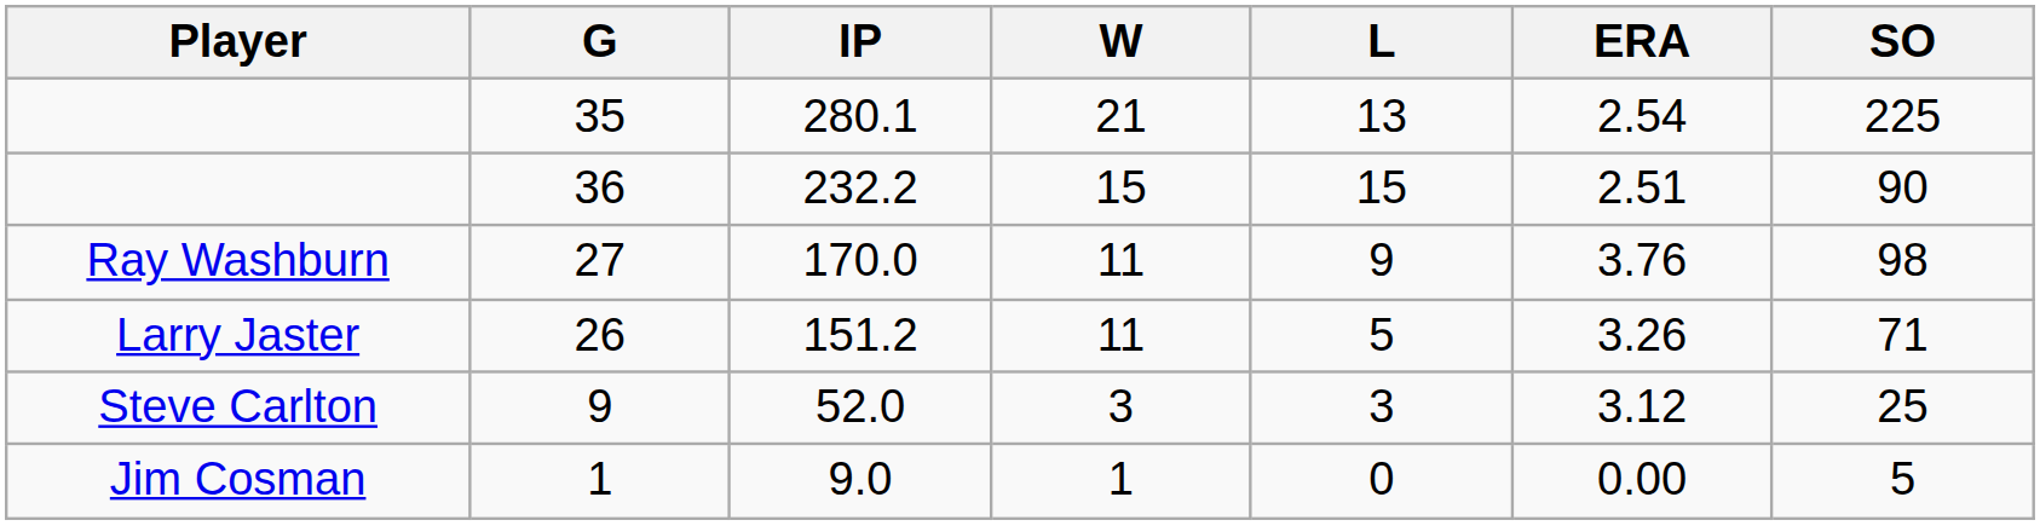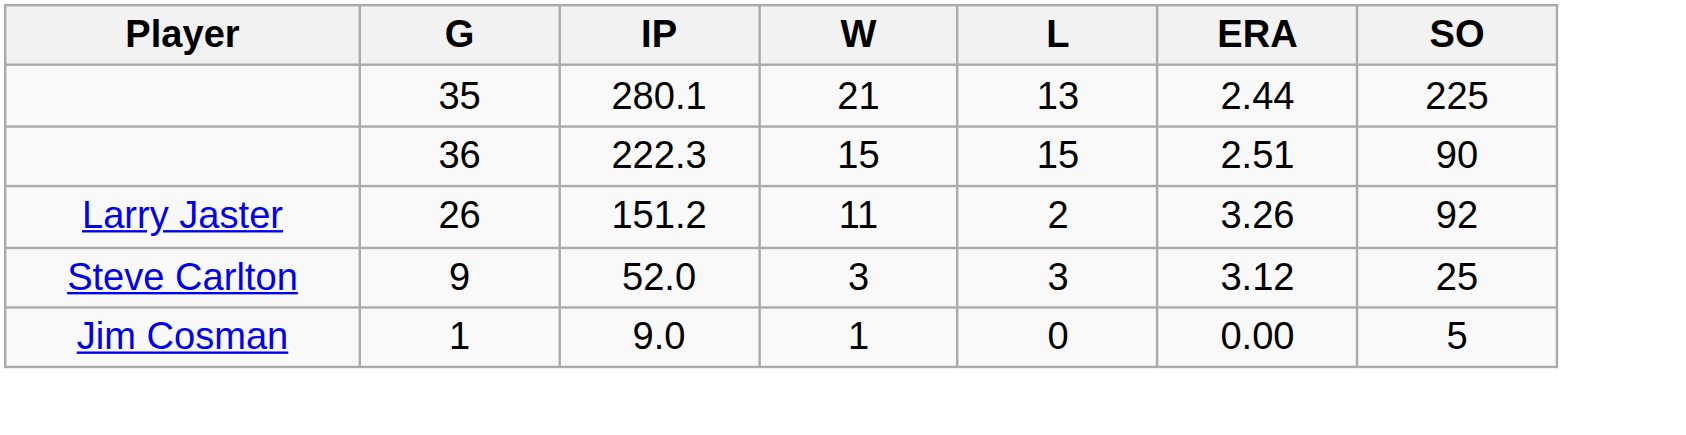 <table class="wikitable sortable">
 <tr>
 <th bgcolor="#DDDDFF" width="16%">Player</th>
 <th bgcolor="#DDDDFF" width="9%">G</th>
 <th bgcolor="#DDDDFF" width="9%">IP</th>
 <th bgcolor="#DDDDFF" width="9%">W</th>
 <th bgcolor="#DDDDFF" width="9%">L</th>
 <th bgcolor="#DDDDFF" width="9%">ERA</th>
 <th bgcolor="#DDDDFF" width="9%">SO</th>
 </tr>
 <tr align="center">
 <td></td>
 <td>35</td>
 <td>280.1</td>
 <td>21</td>
 <td>13</td>
-<td>2.54</td>
+<td>2.44</td>
 <td>225</td>
 </tr>
 <tr align="center">
 <td></td>
 <td>36</td>
-<td>232.2</td>
+<td>222.3</td>
 <td>15</td>
 <td>15</td>
 <td>2.51</td>
 <td>90</td>
 </tr>
 <tr align="center">
-<td><a href='#'>Ray Washburn</a></td>
-<td>27</td>
-<td>170.0</td>
-<td>11</td>
-<td>9</td>
-<td>3.76</td>
-<td>98</td>
-</tr>
-<tr align="center">
 <td><a href='#'>Larry Jaster</a></td>
 <td>26</td>
 <td>151.2</td>
 <td>11</td>
-<td>5</td>
+<td>2</td>
 <td>3.26</td>
-<td>71</td>
+<td>92</td>
 </tr>
 <tr align="center">
 <td><a href='#'>Steve Carlton</a></td>
 <td>9</td>
 <td>52.0</td>
 <td>3</td>
 <td>3</td>
 <td>3.12</td>
 <td>25</td>
 </tr>
 <tr align="center">
 <td><a href='#'>Jim Cosman</a></td>
 <td>1</td>
 <td>9.0</td>
 <td>1</td>
 <td>0</td>
 <td>0.00</td>
 <td>5</td>
 </tr>
 </table>
